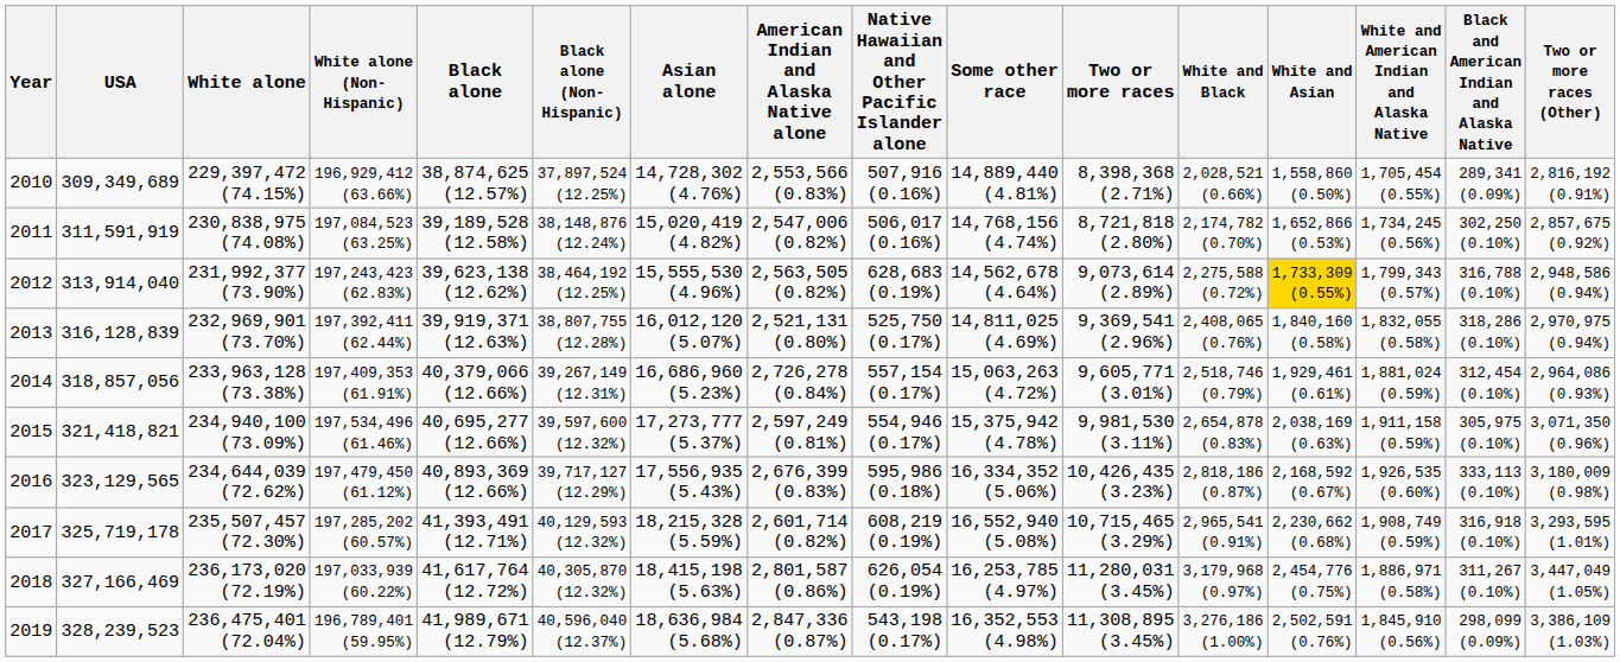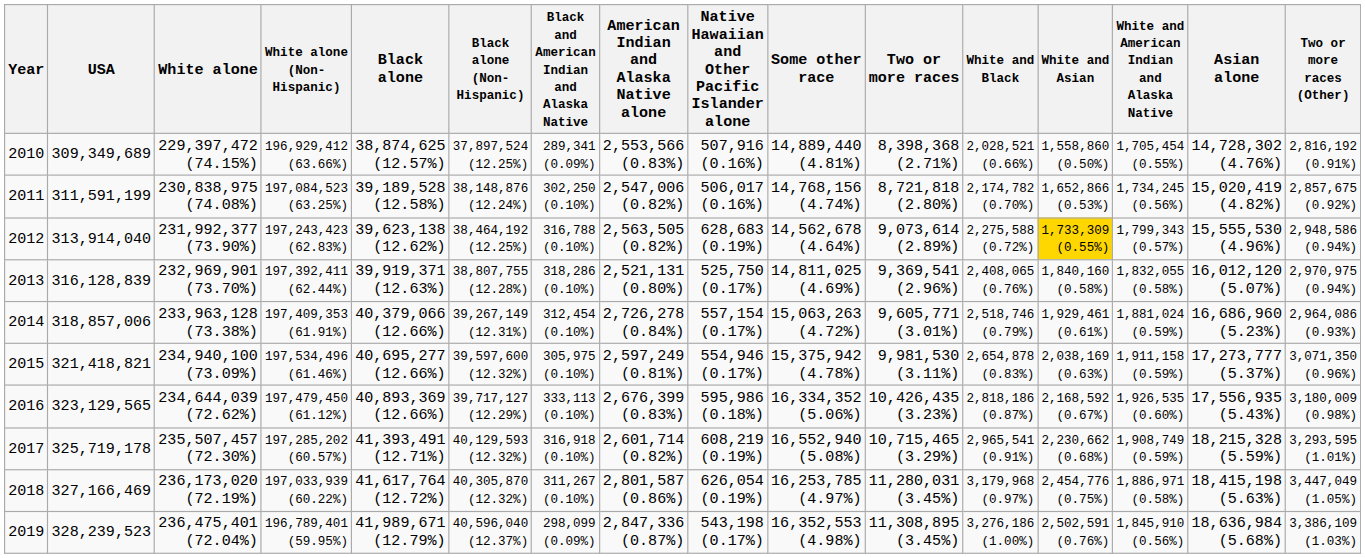 <table class="wikitable" style="text-align: right;">
 <tr>
 <th style="width:50pt;">Year</th>
 <th style="width:70pt;">USA</th>
 <th style="width:70pt;">White alone</th>
 <th style="width:70pt;"><small>White alone (Non-Hispanic)</small></th>
 <th style="width:70pt;">Black alone</th>
 <th style="width:70pt;"><small>Black alone (Non-Hispanic)</small></th>
-<th style="width:70pt;">Asian alone</th>
+<th style="width:70pt;"><small>Black and American Indian and Alaska Native</small></th>
 <th style="width:70pt;">American Indian and Alaska Native alone</th>
 <th style="width:70pt;">Native Hawaiian and Other Pacific Islander alone</th>
 <th style="width:70pt;">Some other race</th>
 <th style="width:70pt;">Two or more races</th>
 <th style="width:70pt;"><small>White and Black</small></th>
 <th style="width:70pt;"><small>White and Asian</small></th>
 <th style="width:70pt;"><small>White and American Indian and Alaska Native</small></th>
-<th style="width:70pt;"><small>Black and American Indian and Alaska Native</small></th>
+<th style="width:70pt;">Asian alone</th>
 <th style="width:70pt;"><small>Two or more races (Other)</small></th>
 </tr>
 <tr>
 <td>2010</td>
 <td>309,349,689</td>
 <td>229,397,472 (74.15%)</td>
 <td><small>196,929,412 (63.66%)</small></td>
 <td>38,874,625 (12.57%)</td>
 <td><small>37,897,524 (12.25%)</small></td>
-<td>14,728,302 (4.76%)</td>
+<td><small>289,341 (0.09%)</small></td>
 <td>2,553,566 (0.83%)</td>
 <td>507,916 (0.16%)</td>
 <td>14,889,440 (4.81%)</td>
 <td>8,398,368 (2.71%)</td>
 <td><small>2,028,521 (0.66%)</small></td>
 <td><small>1,558,860 (0.50%)</small></td>
 <td><small>1,705,454 (0.55%)</small></td>
-<td><small>289,341 (0.09%)</small></td>
+<td>14,728,302 (4.76%)</td>
 <td><small>2,816,192 (0.91%)</small></td>
 </tr>
 <tr>
 <td>2011</td>
-<td>311,591,919</td>
+<td>311,591,199</td>
 <td>230,838,975 (74.08%)</td>
 <td><small>197,084,523 (63.25%)</small></td>
 <td>39,189,528 (12.58%)</td>
 <td><small>38,148,876 (12.24%)</small></td>
-<td>15,020,419 (4.82%)</td>
+<td><small>302,250 (0.10%)</small></td>
 <td>2,547,006 (0.82%)</td>
 <td>506,017 (0.16%)</td>
 <td>14,768,156 (4.74%)</td>
 <td>8,721,818 (2.80%)</td>
 <td><small>2,174,782 (0.70%)</small></td>
 <td><small>1,652,866 (0.53%)</small></td>
 <td><small>1,734,245 (0.56%)</small></td>
-<td><small>302,250 (0.10%)</small></td>
+<td>15,020,419 (4.82%)</td>
 <td><small>2,857,675 (0.92%)</small></td>
 </tr>
 <tr>
 <td>2012</td>
 <td>313,914,040</td>
 <td>231,992,377 (73.90%)</td>
 <td><small>197,243,423 (62.83%)</small></td>
 <td>39,623,138 (12.62%)</td>
 <td><small> 38,464,192 (12.25%)</small></td>
-<td>15,555,530 (4.96%)</td>
+<td><small>316,788 (0.10%)</small></td>
 <td>2,563,505 (0.82%)</td>
 <td>628,683 (0.19%)</td>
 <td>14,562,678 (4.64%)</td>
 <td>9,073,614 (2.89%)</td>
 <td><small>2,275,588 (0.72%)</small></td>
 <td style="background: gold;"><small>1,733,309 (0.55%)</small></td>
 <td><small>1,799,343 (0.57%)</small></td>
-<td><small>316,788 (0.10%)</small></td>
+<td>15,555,530 (4.96%)</td>
 <td><small>2,948,586 (0.94%)</small></td>
 </tr>
 <tr>
 <td>2013</td>
 <td>316,128,839</td>
 <td>232,969,901 (73.70%)</td>
 <td><small>197,392,411 (62.44%)</small></td>
 <td>39,919,371 (12.63%)</td>
 <td><small> 38,807,755 (12.28%)</small></td>
-<td>16,012,120 (5.07%)</td>
+<td><small>318,286 (0.10%)</small></td>
 <td>2,521,131 (0.80%)</td>
 <td>525,750 (0.17%)</td>
 <td>14,811,025 (4.69%)</td>
 <td>9,369,541 (2.96%)</td>
 <td><small>2,408,065 (0.76%)</small></td>
 <td><small>1,840,160 (0.58%)</small></td>
 <td><small>1,832,055 (0.58%)</small></td>
-<td><small>318,286 (0.10%)</small></td>
+<td>16,012,120 (5.07%)</td>
 <td><small>2,970,975 (0.94%)</small></td>
 </tr>
 <tr>
 <td>2014</td>
-<td>318,857,056</td>
+<td>318,857,006</td>
 <td>233,963,128 (73.38%)</td>
 <td><small>197,409,353 (61.91%)</small></td>
 <td>40,379,066 (12.66%)</td>
 <td><small> 39,267,149 (12.31%)</small></td>
-<td>16,686,960 (5.23%)</td>
+<td><small>312,454 (0.10%)</small></td>
 <td>2,726,278 (0.84%)</td>
 <td>557,154 (0.17%)</td>
 <td>15,063,263 (4.72%)</td>
 <td>9,605,771 (3.01%)</td>
 <td><small>2,518,746 (0.79%)</small></td>
 <td><small>1,929,461 (0.61%)</small></td>
 <td><small>1,881,024 (0.59%)</small></td>
-<td><small>312,454 (0.10%)</small></td>
+<td>16,686,960 (5.23%)</td>
 <td><small>2,964,086 (0.93%)</small></td>
 </tr>
 <tr>
 <td>2015</td>
 <td>321,418,821</td>
 <td>234,940,100 (73.09%)</td>
 <td><small>197,534,496 (61.46%)</small></td>
 <td>40,695,277 (12.66%)</td>
 <td><small>39,597,600 (12.32%)</small></td>
-<td>17,273,777 (5.37%)</td>
+<td><small>305,975 (0.10%)</small></td>
 <td>2,597,249 (0.81%)</td>
 <td>554,946 (0.17%)</td>
 <td>15,375,942 (4.78%)</td>
 <td>9,981,530 (3.11%)</td>
 <td><small>2,654,878 (0.83%)</small></td>
 <td><small>2,038,169 (0.63%)</small></td>
 <td><small>1,911,158 (0.59%)</small></td>
-<td><small>305,975 (0.10%)</small></td>
+<td>17,273,777 (5.37%)</td>
 <td><small>3,071,350 (0.96%)</small></td>
 </tr>
 <tr>
 <td>2016</td>
 <td>323,129,565</td>
 <td>234,644,039 (72.62%)</td>
 <td><small>197,479,450 (61.12%)</small></td>
 <td>40,893,369 (12.66%)</td>
 <td><small>39,717,127 (12.29%)</small></td>
-<td>17,556,935 (5.43%)</td>
+<td><small>333,113 (0.10%)</small></td>
 <td>2,676,399 (0.83%)</td>
 <td>595,986 (0.18%)</td>
 <td>16,334,352 (5.06%)</td>
 <td>10,426,435 (3.23%)</td>
 <td><small>2,818,186 (0.87%)</small></td>
 <td><small>2,168,592 (0.67%)</small></td>
 <td><small>1,926,535 (0.60%)</small></td>
-<td><small>333,113 (0.10%)</small></td>
+<td>17,556,935 (5.43%)</td>
 <td><small>3,180,009 (0.98%)</small></td>
 </tr>
 <tr>
 <td>2017</td>
 <td>325,719,178</td>
 <td>235,507,457 (72.30%)</td>
 <td><small>197,285,202 (60.57%)</small></td>
 <td>41,393,491 (12.71%)</td>
 <td><small>40,129,593 (12.32%)</small></td>
-<td>18,215,328 (5.59%)</td>
+<td><small>316,918 (0.10%)</small></td>
 <td>2,601,714 (0.82%)</td>
 <td>608,219 (0.19%)</td>
 <td>16,552,940 (5.08%)</td>
 <td>10,715,465 (3.29%)</td>
 <td><small>2,965,541 (0.91%)</small></td>
 <td><small>2,230,662 (0.68%)</small></td>
 <td><small>1,908,749 (0.59%)</small></td>
-<td><small>316,918 (0.10%)</small></td>
+<td>18,215,328 (5.59%)</td>
 <td><small>3,293,595 (1.01%)</small></td>
 </tr>
 <tr>
 <td>2018</td>
 <td>327,166,469</td>
 <td>236,173,020 (72.19%)</td>
 <td><small>197,033,939 (60.22%)</small></td>
 <td>41,617,764 (12.72%)</td>
 <td><small>40,305,870 (12.32%)</small></td>
-<td>18,415,198 (5.63%)</td>
+<td><small>311,267 (0.10%)</small></td>
 <td>2,801,587 (0.86%)</td>
 <td>626,054 (0.19%)</td>
 <td>16,253,785 (4.97%)</td>
 <td>11,280,031 (3.45%)</td>
 <td><small>3,179,968 (0.97%)</small></td>
 <td><small>2,454,776 (0.75%)</small></td>
 <td><small>1,886,971 (0.58%)</small></td>
-<td><small>311,267 (0.10%)</small></td>
+<td>18,415,198 (5.63%)</td>
 <td><small>3,447,049 (1.05%)</small></td>
 </tr>
 <tr>
 <td>2019</td>
 <td>328,239,523</td>
 <td>236,475,401 (72.04%)</td>
 <td><small>196,789,401 (59.95%)</small></td>
 <td>41,989,671 (12.79%)</td>
 <td><small>40,596,040 (12.37%)</small></td>
-<td>18,636,984 (5.68%)</td>
+<td><small>298,099 (0.09%)</small></td>
 <td>2,847,336 (0.87%)</td>
 <td>543,198 (0.17%)</td>
 <td>16,352,553 (4.98%)</td>
 <td>11,308,895 (3.45%)</td>
 <td><small>3,276,186 (1.00%)</small></td>
 <td><small>2,502,591 (0.76%)</small></td>
 <td><small>1,845,910 (0.56%)</small></td>
-<td><small>298,099 (0.09%)</small></td>
+<td>18,636,984 (5.68%)</td>
 <td><small>3,386,109 (1.03%)</small></td>
 </tr>
 </table>
